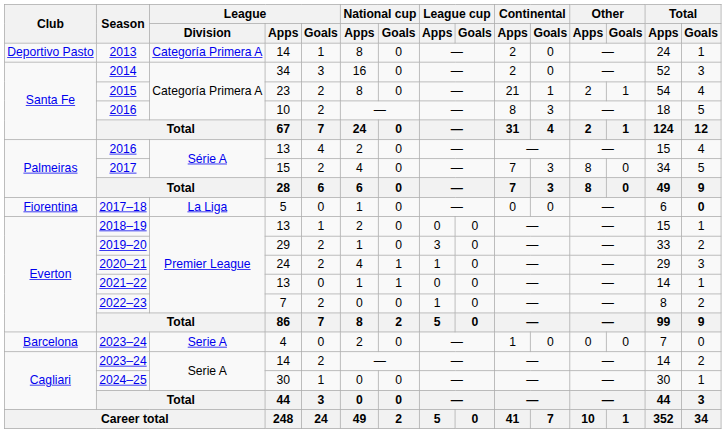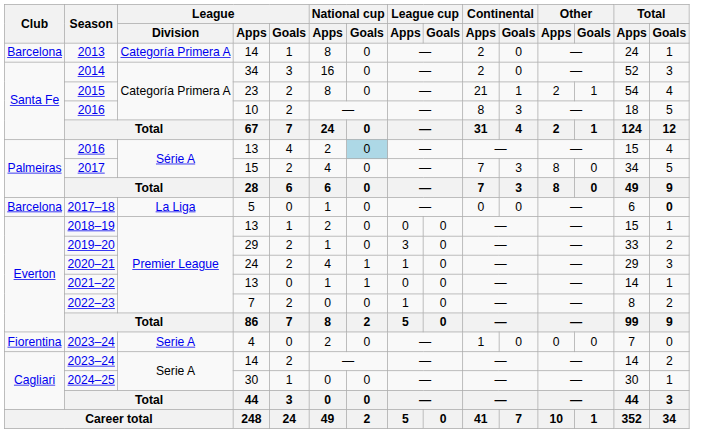 <table class="wikitable" style="text-align:center">
 <tr>
 <th rowspan="2">Club</th>
 <th rowspan="2">Season</th>
 <th colspan="3">League</th>
 <th colspan="2">National cup</th>
 <th colspan="2">League cup</th>
 <th colspan="2">Continental</th>
 <th colspan="2">Other</th>
 <th colspan="2">Total</th>
 </tr>
 <tr>
 <th>Division</th>
 <th>Apps</th>
 <th>Goals</th>
 <th>Apps</th>
 <th>Goals</th>
 <th>Apps</th>
 <th>Goals</th>
 <th>Apps</th>
 <th>Goals</th>
 <th>Apps</th>
 <th>Goals</th>
 <th>Apps</th>
 <th>Goals</th>
 </tr>
 <tr>
-<td><a href='#'>Deportivo Pasto</a></td>
+<td><a href='#'>Barcelona</a></td>
 <td><a href='#'>2013</a></td>
 <td><a href='#'>Categoría Primera A</a></td>
 <td>14</td>
 <td>1</td>
 <td>8</td>
 <td>0</td>
 <td colspan="2">—</td>
 <td>2</td>
 <td>0</td>
 <td colspan="2">—</td>
 <td>24</td>
 <td>1</td>
 </tr>
 <tr>
 <td rowspan="4"><a href='#'>Santa Fe</a></td>
 <td><a href='#'>2014</a></td>
 <td rowspan="3">Categoría Primera A</td>
 <td>34</td>
 <td>3</td>
 <td>16</td>
 <td>0</td>
 <td colspan="2">—</td>
 <td>2</td>
 <td>0</td>
 <td colspan="2">—</td>
 <td>52</td>
 <td>3</td>
 </tr>
 <tr>
 <td><a href='#'>2015</a></td>
 <td>23</td>
 <td>2</td>
 <td>8</td>
 <td>0</td>
 <td colspan="2">—</td>
 <td>21</td>
 <td>1</td>
 <td>2</td>
 <td>1</td>
 <td>54</td>
 <td>4</td>
 </tr>
 <tr>
 <td><a href='#'>2016</a></td>
 <td>10</td>
 <td>2</td>
 <td colspan="2">—</td>
 <td colspan="2">—</td>
 <td>8</td>
 <td>3</td>
 <td colspan="2">—</td>
 <td>18</td>
 <td>5</td>
 </tr>
 <tr>
 <th colspan="2">Total</th>
 <th>67</th>
 <th>7</th>
 <th>24</th>
 <th>0</th>
 <th colspan="2">—</th>
 <th>31</th>
 <th>4</th>
 <th>2</th>
 <th>1</th>
 <th>124</th>
 <th>12</th>
 </tr>
 <tr>
 <td rowspan="3"><a href='#'>Palmeiras</a></td>
 <td><a href='#'>2016</a></td>
 <td rowspan="2"><a href='#'>Série A</a></td>
 <td>13</td>
 <td>4</td>
 <td>2</td>
-<td>0</td>
+<td style="background: lightblue;">0</td>
 <td colspan="2">—</td>
 <td colspan="2">—</td>
 <td colspan="2">—</td>
 <td>15</td>
 <td>4</td>
 </tr>
 <tr>
 <td><a href='#'>2017</a></td>
 <td>15</td>
 <td>2</td>
 <td>4</td>
 <td>0</td>
 <td colspan="2">—</td>
 <td>7</td>
 <td>3</td>
 <td>8</td>
 <td>0</td>
 <td>34</td>
 <td>5</td>
 </tr>
 <tr>
 <th colspan="2">Total</th>
 <th>28</th>
 <th>6</th>
 <th>6</th>
 <th>0</th>
 <th colspan="2">—</th>
 <th>7</th>
 <th>3</th>
 <th>8</th>
 <th>0</th>
 <th>49</th>
 <th>9</th>
 </tr>
 <tr>
-<td><a href='#'>Fiorentina</a></td>
+<td><a href='#'>Barcelona</a></td>
 <td><a href='#'>2017–18</a></td>
 <td><a href='#'>La Liga</a></td>
 <td>5</td>
 <td>0</td>
 <td>1</td>
 <td>0</td>
 <td colspan="2">—</td>
 <td>0</td>
 <td>0</td>
 <td colspan="2">—</td>
 <td>6</td>
 <td><strong>0</strong></td>
 </tr>
 <tr>
 <td rowspan="6"><a href='#'>Everton</a></td>
 <td><a href='#'>2018–19</a></td>
 <td rowspan="5"><a href='#'>Premier League</a></td>
 <td>13</td>
 <td>1</td>
 <td>2</td>
 <td>0</td>
 <td>0</td>
 <td>0</td>
 <td colspan="2">—</td>
 <td colspan="2">—</td>
 <td>15</td>
 <td>1</td>
 </tr>
 <tr>
 <td><a href='#'>2019–20</a></td>
 <td>29</td>
 <td>2</td>
 <td>1</td>
 <td>0</td>
 <td>3</td>
 <td>0</td>
 <td colspan="2">—</td>
 <td colspan="2">—</td>
 <td>33</td>
 <td>2</td>
 </tr>
 <tr>
 <td><a href='#'>2020–21</a></td>
 <td>24</td>
 <td>2</td>
 <td>4</td>
 <td>1</td>
 <td>1</td>
 <td>0</td>
 <td colspan="2">—</td>
 <td colspan="2">—</td>
 <td>29</td>
 <td>3</td>
 </tr>
 <tr>
 <td><a href='#'>2021–22</a></td>
 <td>13</td>
 <td>0</td>
 <td>1</td>
 <td>1</td>
 <td>0</td>
 <td>0</td>
 <td colspan="2">—</td>
 <td colspan="2">—</td>
 <td>14</td>
 <td>1</td>
 </tr>
 <tr>
 <td><a href='#'>2022–23</a></td>
 <td>7</td>
 <td>2</td>
 <td>0</td>
 <td>0</td>
 <td>1</td>
 <td>0</td>
 <td colspan="2">—</td>
 <td colspan="2">—</td>
 <td>8</td>
 <td>2</td>
 </tr>
 <tr>
 <th colspan="2">Total</th>
 <th>86</th>
 <th>7</th>
 <th>8</th>
 <th>2</th>
 <th>5</th>
 <th>0</th>
 <th colspan="2">—</th>
 <th colspan="2">—</th>
 <th>99</th>
 <th>9</th>
 </tr>
 <tr>
-<td><a href='#'>Barcelona</a></td>
+<td><a href='#'>Fiorentina</a></td>
 <td><a href='#'>2023–24</a></td>
 <td><a href='#'>Serie A</a></td>
 <td>4</td>
 <td>0</td>
 <td>2</td>
 <td>0</td>
 <td colspan="2">—</td>
 <td>1</td>
 <td>0</td>
 <td>0</td>
 <td>0</td>
 <td>7</td>
 <td>0</td>
 </tr>
 <tr>
 <td rowspan="3"><a href='#'>Cagliari</a></td>
 <td><a href='#'>2023–24</a></td>
 <td rowspan="2">Serie A</td>
 <td>14</td>
 <td>2</td>
 <td colspan="2">—</td>
 <td colspan="2">—</td>
 <td colspan="2">—</td>
 <td colspan="2">—</td>
 <td>14</td>
 <td>2</td>
 </tr>
 <tr>
 <td><a href='#'>2024–25</a></td>
 <td>30</td>
 <td>1</td>
 <td>0</td>
 <td>0</td>
 <td colspan="2">—</td>
 <td colspan="2">—</td>
 <td colspan="2">—</td>
 <td>30</td>
 <td>1</td>
 </tr>
 <tr>
 <th colspan="2">Total</th>
 <th>44</th>
 <th>3</th>
 <th>0</th>
 <th>0</th>
 <th colspan="2">—</th>
 <th colspan="2">—</th>
 <th colspan="2">—</th>
 <th>44</th>
 <th>3</th>
 </tr>
 <tr>
 <th colspan="3">Career total</th>
 <th>248</th>
 <th>24</th>
 <th>49</th>
 <th>2</th>
 <th>5</th>
 <th>0</th>
 <th>41</th>
 <th>7</th>
 <th>10</th>
 <th>1</th>
 <th>352</th>
 <th>34</th>
 </tr>
 </table>
